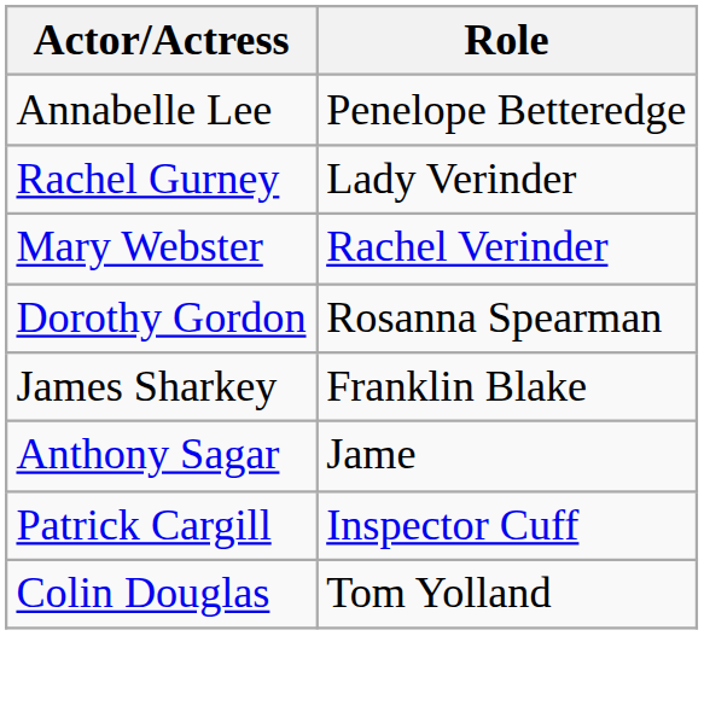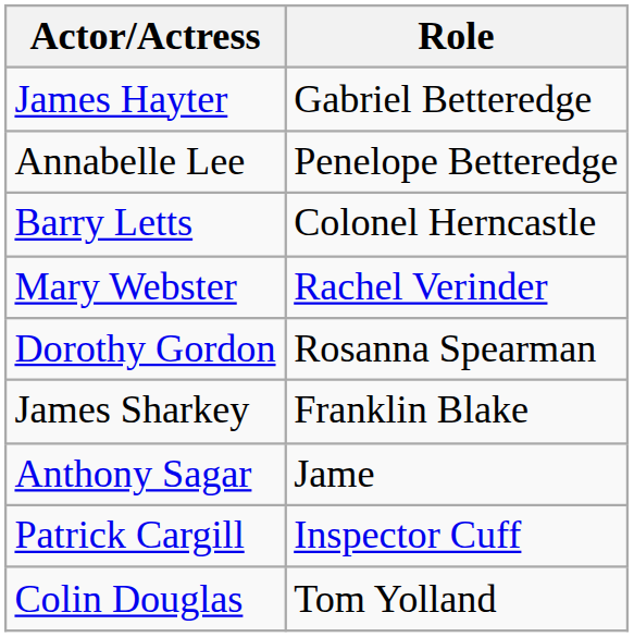 <table class="wikitable">
 <tr>
 <th>Actor/Actress</th>
 <th>Role</th>
 </tr>
 <tr>
+<td><a href='#'>James Hayter</a></td>
+<td>Gabriel Betteredge</td>
+</tr>
+<tr>
 <td>Annabelle Lee</td>
 <td>Penelope Betteredge</td>
 </tr>
 <tr>
-<td><a href='#'>Rachel Gurney</a></td>
-<td>Lady Verinder</td>
+<td><a href='#'>Barry Letts</a></td>
+<td>Colonel Herncastle</td>
 </tr>
 <tr>
 <td><a href='#'>Mary Webster</a></td>
 <td><a href='#'>Rachel Verinder</a></td>
 </tr>
 <tr>
 <td><a href='#'>Dorothy Gordon</a></td>
 <td>Rosanna Spearman</td>
 </tr>
 <tr>
 <td>James Sharkey</td>
 <td>Franklin Blake</td>
 </tr>
 <tr>
 <td><a href='#'>Anthony Sagar</a></td>
 <td>Jame</td>
 </tr>
 <tr>
 <td><a href='#'>Patrick Cargill</a></td>
 <td><a href='#'>Inspector Cuff</a></td>
 </tr>
 <tr>
 <td><a href='#'>Colin Douglas</a></td>
 <td>Tom Yolland</td>
 </tr>
 </table>
